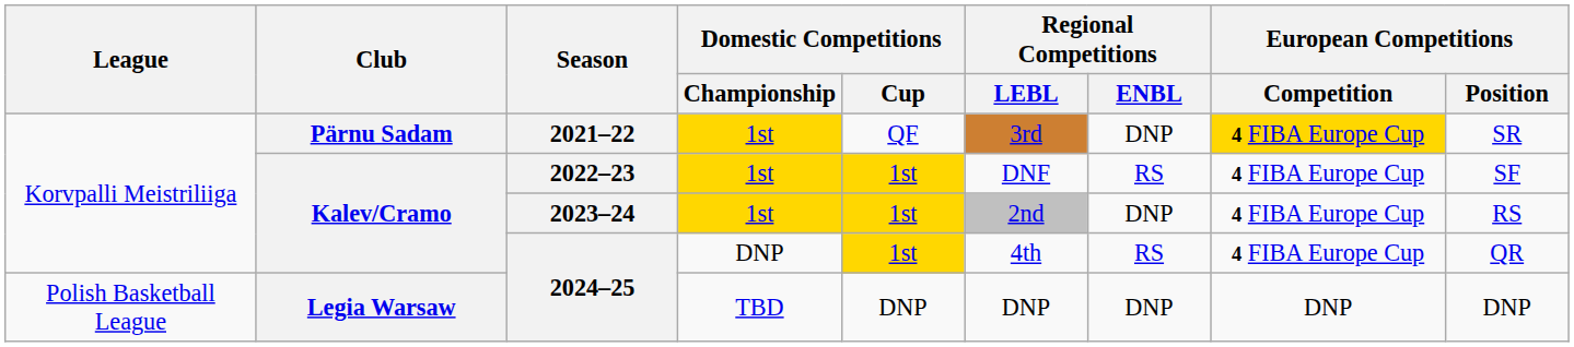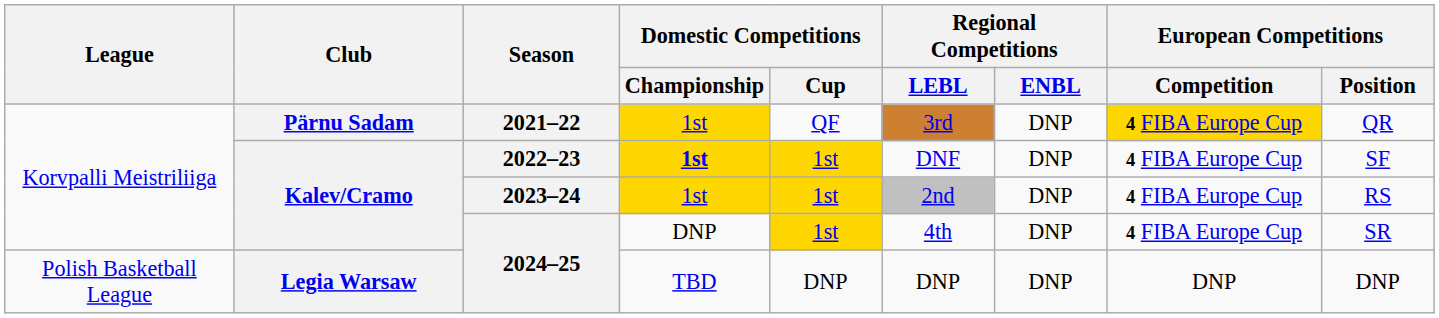 <table class="wikitable" style="text-align:center; font-size:95%">
 <tr>
 <th width="150" rowspan=2>League</th>
 <th width="150" rowspan=2>Club</th>
 <th width="100" rowspan=2>Season</th>
 <th colspan=2>Domestic Competitions</th>
 <th colspan=2>Regional Competitions</th>
 <th colspan=2>European Competitions</th>
 </tr>
 <tr>
 <th width="70">Championship</th>
 <th width="70">Cup</th>
 <th width="70"><a href='#'>LEBL</a></th>
 <th width="70"><a href='#'>ENBL</a></th>
 <th width="140">Competition</th>
 <th width="70">Position</th>
 </tr>
 <tr>
 <td rowspan=4><a href='#'>Korvpalli Meistriliiga</a></td>
 <th><a href='#'>Pärnu Sadam</a></th>
 <th>2021–22</th>
 <td style="background:gold"><a href='#'>1st</a></td>
 <td style="background:"><a href='#'>QF</a></td>
 <td style="background:#CD7F32"><a href='#'>3rd</a></td>
 <td>DNP</td>
 <td style="background: gold;"><small><strong>4</strong></small> <a href='#'>FIBA Europe Cup</a></td>
-<td><a href='#'>SR</a></td>
+<td><a href='#'>QR</a></td>
 </tr>
 <tr>
 <th rowspan=3><a href='#'>Kalev/Cramo</a></th>
 <th>2022–23</th>
-<td style="background:gold"><a href='#'>1st</a></td>
+<td style="background:gold"><strong><a href='#'>1st</a></strong></td>
 <td style="background:gold"><a href='#'>1st</a></td>
 <td style="background:"><a href='#'>DNF</a></td>
-<td><a href='#'>RS</a></td>
+<td>DNP</td>
 <td><small><strong>4</strong></small> <a href='#'>FIBA Europe Cup</a></td>
 <td><a href='#'>SF</a></td>
 </tr>
 <tr>
 <th>2023–24</th>
 <td style="background:gold"><a href='#'>1st</a></td>
 <td style="background:gold"><a href='#'>1st</a></td>
 <td style="background:silver"><a href='#'>2nd</a></td>
 <td>DNP</td>
 <td><small><strong>4</strong></small> <a href='#'>FIBA Europe Cup</a></td>
 <td><a href='#'>RS</a></td>
 </tr>
 <tr>
 <th rowspan=2>2024–25</th>
 <td>DNP</td>
 <td style="background:gold"><a href='#'>1st</a></td>
 <td style="background:"><a href='#'>4th</a></td>
-<td><a href='#'>RS</a></td>
+<td>DNP</td>
 <td><small><strong>4</strong></small> <a href='#'>FIBA Europe Cup</a></td>
-<td><a href='#'>QR</a></td>
+<td><a href='#'>SR</a></td>
 </tr>
 <tr>
 <td><a href='#'>Polish Basketball League</a></td>
 <th><a href='#'>Legia Warsaw</a></th>
 <td style="background:"><a href='#'>TBD</a></td>
 <td>DNP</td>
 <td>DNP</td>
 <td>DNP</td>
 <td>DNP</td>
 <td>DNP</td>
 </tr>
 </table>
